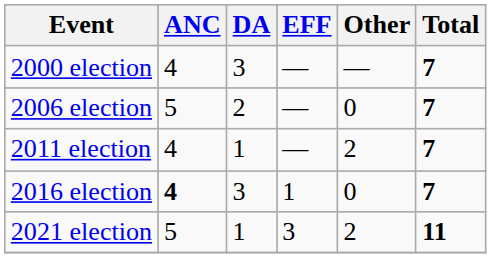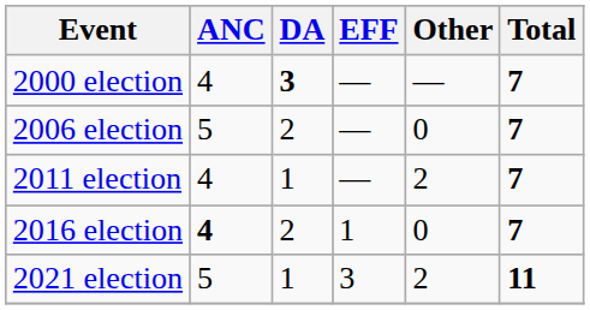 <table class="wikitable">
 <tr>
 <th>Event</th>
 <th><a href='#'>ANC</a></th>
 <th><a href='#'>DA</a></th>
 <th><a href='#'>EFF</a></th>
 <th>Other</th>
 <th>Total</th>
 </tr>
 <tr>
 <td><a href='#'>2000 election</a></td>
 <td>4</td>
-<td>3</td>
+<td><strong>3</strong></td>
 <td>—</td>
 <td>—</td>
 <td><strong>7</strong></td>
 </tr>
 <tr>
 <td><a href='#'>2006 election</a></td>
 <td>5</td>
 <td>2</td>
 <td>—</td>
 <td>0</td>
 <td><strong>7</strong></td>
 </tr>
 <tr>
 <td><a href='#'>2011 election</a></td>
 <td>4</td>
 <td>1</td>
 <td>—</td>
 <td>2</td>
 <td><strong>7</strong></td>
 </tr>
 <tr>
 <td><a href='#'>2016 election</a></td>
 <td><strong>4</strong></td>
-<td>3</td>
+<td>2</td>
 <td>1</td>
 <td>0</td>
 <td><strong>7</strong></td>
 </tr>
 <tr>
 <td><a href='#'>2021 election</a></td>
 <td>5</td>
 <td>1</td>
 <td>3</td>
 <td>2</td>
 <td><strong>11</strong></td>
 </tr>
 <tr>
 </tr>
 </table>
